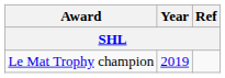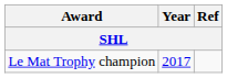 <table class="wikitable">
 <tr>
 <th>Award</th>
 <th>Year</th>
 <th>Ref</th>
 </tr>
 <tr>
 <th colspan="3"><a href='#'>SHL</a></th>
 </tr>
 <tr>
 <td><a href='#'>Le Mat Trophy</a> champion</td>
-<td><a href='#'>2019</a></td>
+<td><a href='#'>2017</a></td>
 <td></td>
 </tr>
 </table>
